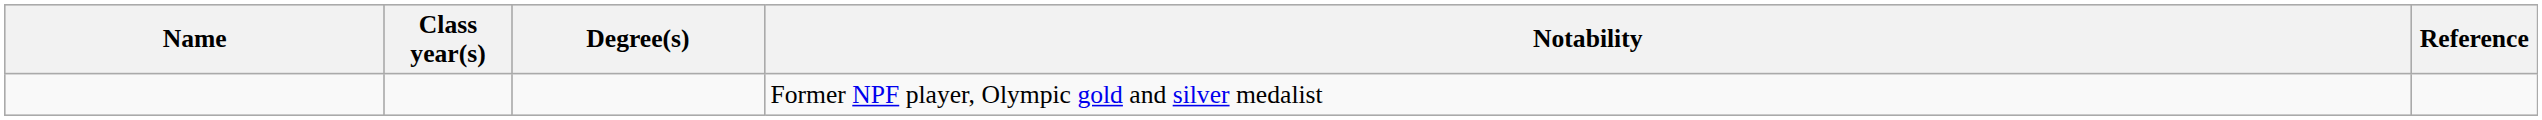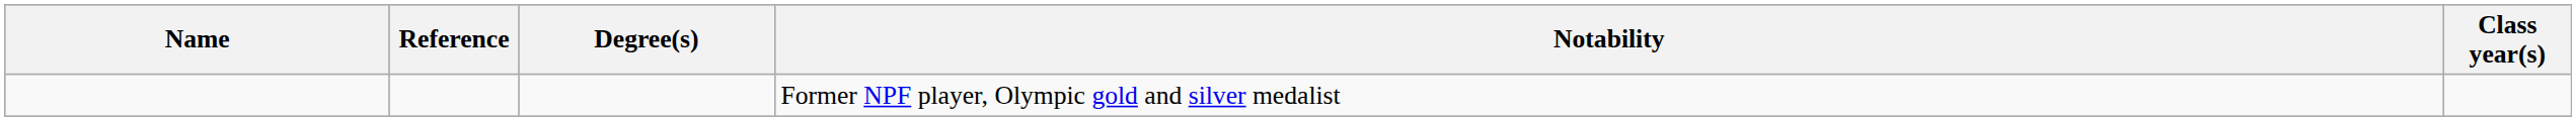 <table class="wikitable sortable" style="width:100%">
 <tr>
 <th style="width:15%;">Name</th>
-<th style="width:5%;">Class year(s)</th>
+<th style="width:5%;" class="unsortable">Reference</th>
 <th style="width:10%;">Degree(s)</th>
 <th style="width:*;" class="unsortable">Notability</th>
-<th style="width:5%;" class="unsortable">Reference</th>
+<th style="width:5%;">Class year(s)</th>
 </tr>
 <tr>
 <td></td>
 <td style="text-align:center;"></td>
 <td></td>
 <td>Former <a href='#'>NPF</a> player, Olympic <a href='#'>gold</a> and <a href='#'>silver</a> medalist</td>
 <td style="text-align:center;"></td>
 </tr>
 </table>
